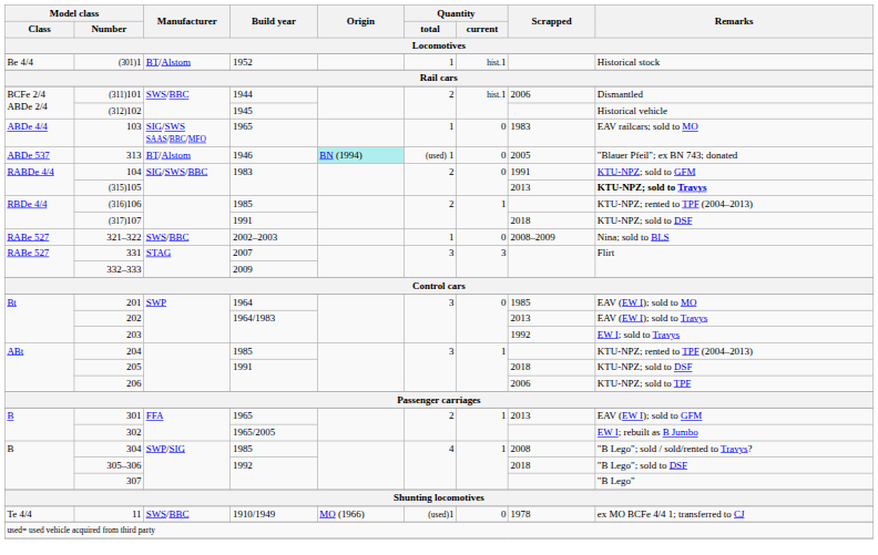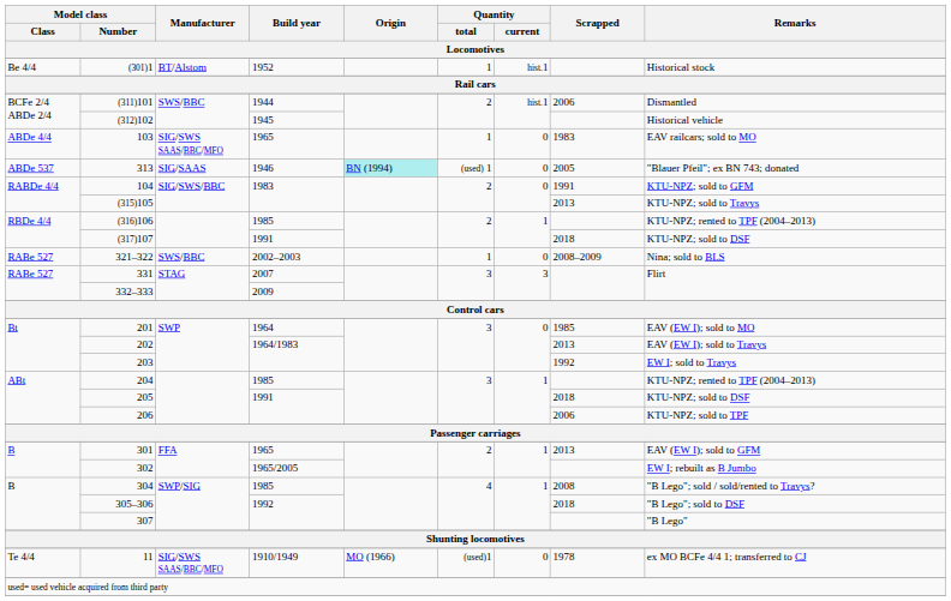 <table width="100%" class="wikitable" style="font-size:90%">
 <tr>
 <th colspan="2">Model class</th>
 <th rowspan="2" width="10%">Manufacturer</th>
 <th rowspan="2" width="10%">Build year</th>
 <th rowspan="2" width="10%">Origin</th>
 <th colspan="2">Quantity</th>
 <th rowspan="2" width="10%">Scrapped</th>
 <th rowspan="2">Remarks</th>
 </tr>
 <tr>
 <th width="8%">Class</th>
 <th width="8%">Number</th>
 <th width="6%">total</th>
 <th width="6%">current</th>
 </tr>
 <tr>
 <th class="hintergrundfarbe8" colspan = "10">Locomotives</th>
 </tr>
 <tr>
 </tr>
 <tr style="vertical-align:top;">
 <td>Be 4/4</td>
 <td style="text-align:right;"><small>(301)</small>1</td>
 <td><a href='#'>BT</a>/<a href='#'>Alstom</a></td>
 <td>1952</td>
 <td></td>
 <td style="text-align:right;">1</td>
 <td style="text-align:right;"><small>hist.</small>1</td>
 <td></td>
 <td>Historical stock</td>
 </tr>
 <tr ---->
 </tr>
 <tr>
 <th class="hintergrundfarbe8" colspan = "10">Rail cars</th>
 </tr>
 <tr>
 </tr>
 <tr style="vertical-align:top;">
 <td rowspan="2">BCFe 2/4<br>ABDe 2/4</td>
 <td style="text-align:right;"><small>(311)</small>101</td>
 <td rowspan="2"><a href='#'>SWS</a>/<a href='#'>BBC</a></td>
 <td>1944</td>
 <td rowspan="2"></td>
 <td rowspan="2" style="text-align:right;">2</td>
 <td rowspan="2" style="text-align:right;"><small>hist.</small>1</td>
 <td>2006</td>
 <td>Dismantled</td>
 </tr>
 <tr>
 <td style="text-align:right;"><small>(312)</small>102</td>
 <td>1945</td>
 <td></td>
 <td>Historical vehicle</td>
 </tr>
 <tr style="vertical-align:top;">
 <td><a href='#'>ABDe 4/4</a></td>
 <td style="text-align:right;">103</td>
 <td><a href='#'>SIG</a>/<a href='#'>SWS</a><br><small><a href='#'>SAAS</a>/<a href='#'>BBC</a>/<a href='#'>MFO</a></small></td>
 <td>1965</td>
 <td></td>
 <td style="text-align:right;">1</td>
 <td style="text-align:right;">0</td>
 <td>1983</td>
 <td>EAV railcars; sold to <a href='#'>MO</a></td>
 </tr>
 <tr style="vertical-align:top;">
 <td><a href='#'>ABDe 537</a></td>
 <td style="text-align:right;">313</td>
-<td><a href='#'>BT</a>/<a href='#'>Alstom</a></td>
+<td><a href='#'>SIG</a>/<a href='#'>SAAS</a></td>
 <td>1946</td>
 <td style="background: paleturquoise;"><a href='#'>BN</a> (1994)</td>
 <td style="text-align:right;"><small>(used)</small> 1</td>
 <td style="text-align:right;">0</td>
 <td>2005</td>
 <td>"Blauer Pfeil"; ex BN 743; donated</td>
 </tr>
 <tr style="vertical-align:top;">
 <td rowspan="2"><a href='#'>RABDe 4/4</a></td>
 <td style="text-align:right;">104</td>
 <td rowspan="2"><a href='#'>SIG</a>/<a href='#'>SWS</a>/<a href='#'>BBC</a></td>
 <td rowspan="2">1983</td>
 <td rowspan="2"></td>
 <td rowspan="2" style="text-align:right;">2</td>
 <td rowspan="2" style="text-align:right;">0</td>
 <td>1991</td>
 <td><a href='#'>KTU-NPZ</a>; sold to <a href='#'>GFM</a></td>
 </tr>
 <tr>
 <td style="text-align:right;"><small>(315)</small>105</td>
 <td>2013</td>
-<td><strong>KTU-NPZ; sold to <a href='#'>Travys</a></strong></td>
+<td>KTU-NPZ; sold to <a href='#'>Travys</a></td>
 </tr>
 <tr style="vertical-align:top;">
 <td rowspan="2"><a href='#'>RBDe 4/4</a></td>
 <td style="text-align:right;"><small>(316)</small>106</td>
 <td rowspan="2"></td>
 <td>1985</td>
 <td rowspan="2"></td>
 <td rowspan="2" style="text-align:right;">2</td>
 <td rowspan="2" style="text-align:right;">1</td>
 <td></td>
 <td>KTU-NPZ; rented to <a href='#'>TPF</a> (2004–2013)</td>
 </tr>
 <tr>
 <td style="text-align:right;"><small>(317)</small>107</td>
 <td>1991</td>
 <td>2018</td>
 <td>KTU-NPZ; sold to <a href='#'>DSF</a></td>
 </tr>
 <tr style="vertical-align:top;">
 <td><a href='#'>RABe 527</a></td>
 <td style="text-align:right;">321–322</td>
 <td><a href='#'>SWS</a>/<a href='#'>BBC</a></td>
 <td>2002–2003</td>
 <td></td>
 <td style="text-align:right;">1</td>
 <td style="text-align:right;">0</td>
 <td>2008–2009</td>
 <td>Nina; sold to <a href='#'>BLS</a></td>
 </tr>
 <tr style="vertical-align:top;">
 <td rowspan="2"><a href='#'>RABe 527</a></td>
 <td style="text-align:right;">331</td>
 <td rowspan="2"><a href='#'>STAG</a></td>
 <td>2007</td>
 <td rowspan="2"></td>
 <td rowspan="2" style="text-align:right;">3</td>
 <td rowspan="2" style="text-align:right;">3</td>
 <td rowspan="2"></td>
 <td rowspan="2">Flirt</td>
 </tr>
 <tr>
 <td style="text-align:right;">332–333</td>
 <td>2009</td>
 </tr>
 <tr ---->
 </tr>
 <tr>
 <th class="hintergrundfarbe8" colspan = "10">Control cars</th>
 </tr>
 <tr>
 </tr>
 <tr style="vertical-align:top;">
 <td rowspan="3"><a href='#'>Bt</a></td>
 <td style="text-align:right;">201</td>
 <td rowspan="3"><a href='#'>SWP</a></td>
 <td>1964</td>
 <td rowspan="3"></td>
 <td rowspan="3" style="text-align:right;">3</td>
 <td rowspan="3" style="text-align:right;">0</td>
 <td>1985</td>
 <td>EAV (<a href='#'>EW I</a>); sold to <a href='#'>MO</a></td>
 </tr>
 <tr>
 <td style="text-align:right;">202</td>
 <td rowspan="2" style="vertical-align:top;">1964/1983</td>
 <td>2013</td>
 <td>EAV (<a href='#'>EW I</a>); sold to <a href='#'>Travys</a></td>
 </tr>
 <tr>
 <td style="text-align:right;">203</td>
 <td>1992</td>
 <td><a href='#'>EW I</a>; sold to <a href='#'>Travys</a></td>
 </tr>
 <tr style="vertical-align:top;">
 <td rowspan="3"><a href='#'>ABt</a></td>
 <td style="text-align:right;">204</td>
 <td rowspan="3"></td>
 <td>1985</td>
 <td rowspan="3"></td>
 <td rowspan="3" style="text-align:right;">3</td>
 <td rowspan="3" style="text-align:right;">1</td>
 <td></td>
 <td>KTU-NPZ; rented to <a href='#'>TPF</a> (2004–2013)</td>
 </tr>
 <tr>
 <td style="text-align:right;">205</td>
 <td rowspan="2" style="vertical-align:top;">1991</td>
 <td>2018</td>
 <td>KTU-NPZ; sold to <a href='#'>DSF</a></td>
 </tr>
 <tr>
 <td style="text-align:right;">206</td>
 <td>2006</td>
 <td>KTU-NPZ; sold to <a href='#'>TPF</a></td>
 </tr>
 <tr ---->
 </tr>
 <tr>
 <th class="hintergrundfarbe8" colspan = "10">Passenger carriages</th>
 </tr>
 <tr>
 </tr>
 <tr style="vertical-align:top;">
 <td rowspan="2"><a href='#'>B</a></td>
 <td style="text-align:right;">301</td>
 <td rowspan="2"><a href='#'>FFA</a></td>
 <td>1965</td>
 <td rowspan="2"></td>
 <td rowspan="2" style="text-align:right;">2</td>
 <td rowspan="2" style="text-align:right;">1</td>
 <td>2013</td>
 <td>EAV (<a href='#'>EW I</a>); sold to <a href='#'>GFM</a></td>
 </tr>
 <tr>
 <td style="text-align:right;">302</td>
 <td>1965/2005</td>
 <td></td>
 <td><a href='#'>EW I</a>; rebuilt as <a href='#'>B Jumbo</a></td>
 </tr>
 <tr style="vertical-align:top;">
 <td rowspan="3">B</td>
 <td style="text-align:right;">304</td>
 <td rowspan="3"><a href='#'>SWP</a>/<a href='#'>SIG</a></td>
 <td>1985</td>
 <td rowspan="3"></td>
 <td rowspan="3" style="text-align:right;">4</td>
 <td rowspan="3" style="text-align:right;">1</td>
 <td>2008</td>
 <td>"B Lego"; sold / sold/rented to <a href='#'>Travys</a>?</td>
 </tr>
 <tr>
 <td style="text-align:right;">305–306</td>
 <td rowspan="2" style="vertical-align:top;">1992</td>
 <td>2018</td>
 <td>"B Lego"; sold to <a href='#'>DSF</a></td>
 </tr>
 <tr>
 <td style="text-align:right;">307</td>
 <td></td>
 <td>"B Lego"</td>
 </tr>
 <tr ---->
 </tr>
 <tr>
 <th class="hintergrundfarbe8" colspan = "10">Shunting locomotives</th>
 </tr>
 <tr>
 </tr>
 <tr style="vertical-align:top;">
 <td>Te 4/4</td>
 <td style="text-align:right;">11</td>
-<td><a href='#'>SWS</a>/<a href='#'>BBC</a></td>
+<td><a href='#'>SIG</a>/<a href='#'>SWS</a><br><small><a href='#'>SAAS</a>/<a href='#'>BBC</a>/<a href='#'>MFO</a></small></td>
 <td>1910/1949</td>
 <td><a href='#'>MO</a> (1966)</td>
 <td style="text-align:right;"><small>(used)</small>1</td>
 <td style="text-align:right;">0</td>
 <td>1978</td>
 <td>ex MO BCFe 4/4 1; transferred to <a href='#'>CJ</a></td>
 </tr>
 <tr ---->
 </tr>
 <tr>
 <td class="hintergrundfarbe2" colspan = "10"><small>used= used vehicle acquired from third party</small></td>
 </tr>
 <tr>
 </tr>
 </table>
